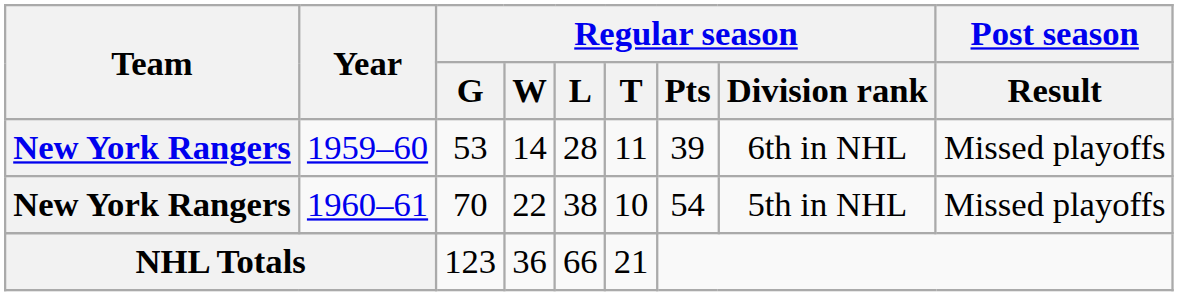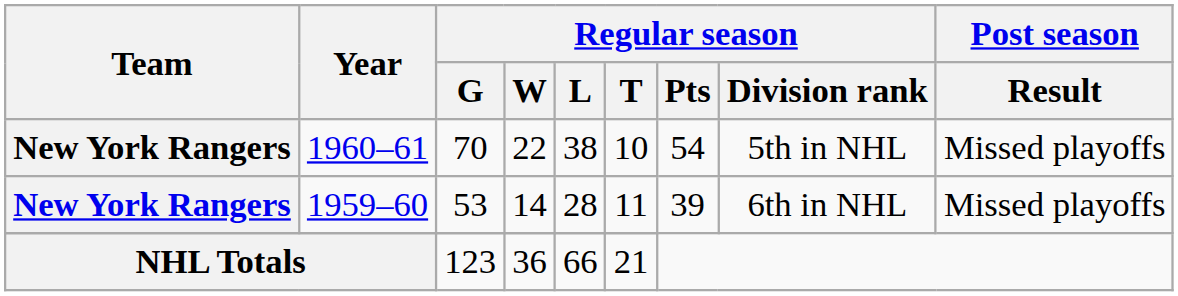 <table class="wikitable" style="font-size: 95%; text-align:center;">
 <tr>
 <th rowspan="2">Team</th>
 <th rowspan="2">Year</th>
 <th colspan="6"><a href='#'>Regular season</a></th>
 <th colspan="1"><a href='#'>Post season</a></th>
 </tr>
 <tr>
 <th>G</th>
 <th>W</th>
 <th>L</th>
 <th>T</th>
 <th>Pts</th>
 <th>Division rank</th>
 <th>Result</th>
 </tr>
 <tr>
+<th>New York Rangers</th>
+<td><a href='#'>1960–61</a></td>
+<td>70</td>
+<td>22</td>
+<td>38</td>
+<td>10</td>
+<td>54</td>
+<td>5th in NHL</td>
+<td>Missed playoffs</td>
+</tr>
+<tr>
 <th><a href='#'>New York Rangers</a></th>
 <td><a href='#'>1959–60</a></td>
 <td>53</td>
 <td>14</td>
 <td>28</td>
 <td>11</td>
 <td>39</td>
 <td>6th in NHL</td>
-<td>Missed playoffs</td>
-</tr>
-<tr>
-<th>New York Rangers</th>
-<td><a href='#'>1960–61</a></td>
-<td>70</td>
-<td>22</td>
-<td>38</td>
-<td>10</td>
-<td>54</td>
-<td>5th in NHL</td>
 <td>Missed playoffs</td>
 </tr>
 <tr>
 </tr>
 <tr>
 <th colspan="2">NHL Totals</th>
 <td>123</td>
 <td>36</td>
 <td>66</td>
 <td>21</td>
 </tr>
 </table>
